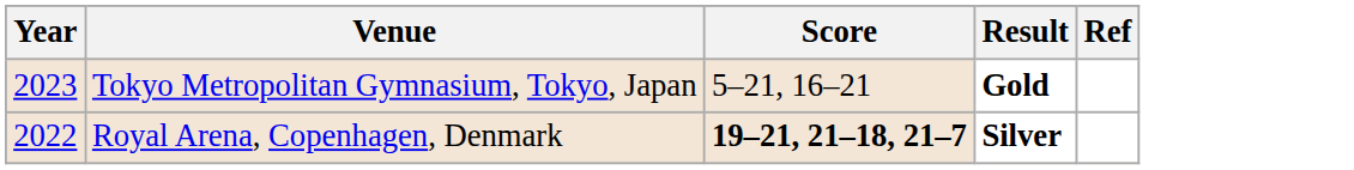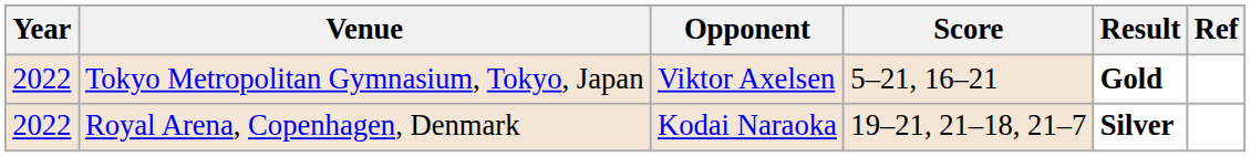 <table class="sortable wikitable" style="font-size: 90%;">
 <tr>
 <th>Year</th>
 <th>Venue</th>
+<th>Opponent</th>
 <th>Score</th>
 <th>Result</th>
 <th>Ref</th>
 </tr>
 <tr style="background:#F3E6D7">
-<td align="center"><a href='#'>2023</a></td>
+<td align="center"><a href='#'>2022</a></td>
 <td align="left"><a href='#'>Tokyo Metropolitan Gymnasium</a>, <a href='#'>Tokyo</a>, Japan</td>
+<td align="left"> <a href='#'>Viktor Axelsen</a></td>
 <td align="left">5–21, 16–21</td>
 <td style="text-align:left; background:white"> <strong>Gold</strong></td>
 <td style="text-align:center; background:white"></td>
 </tr>
 <tr style="background:#F3E6D7">
 <td align="center"><a href='#'>2022</a></td>
 <td align="left"><a href='#'>Royal Arena</a>, <a href='#'>Copenhagen</a>, Denmark</td>
-<td align="left"><strong>19–21, 21–18, 21–7</strong></td>
+<td align="left"> <a href='#'>Kodai Naraoka</a></td>
+<td align="left">19–21, 21–18, 21–7</td>
 <td style="text-align:left; background:white"> <strong>Silver</strong></td>
 <td style="text-align:center; background:white"></td>
 </tr>
 </table>
